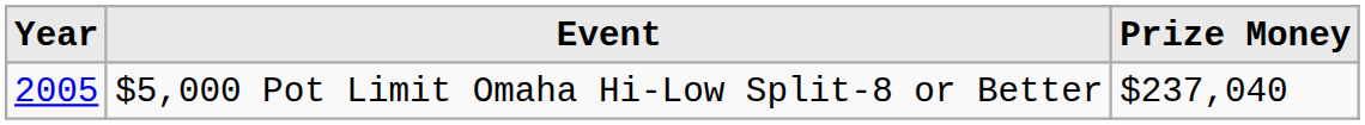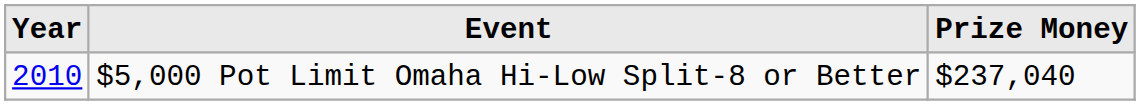 <table class="wikitable">
 <tr>
 <th style="background: #E9E9E9;">Year</th>
 <th style="background: #E9E9E9;">Event</th>
 <th style="background: #E9E9E9;">Prize Money</th>
 </tr>
 <tr>
-<td><a href='#'>2005</a></td>
+<td><a href='#'>2010</a></td>
 <td>$5,000 Pot Limit Omaha Hi-Low Split-8 or Better</td>
 <td>$237,040</td>
 </tr>
 </table>
